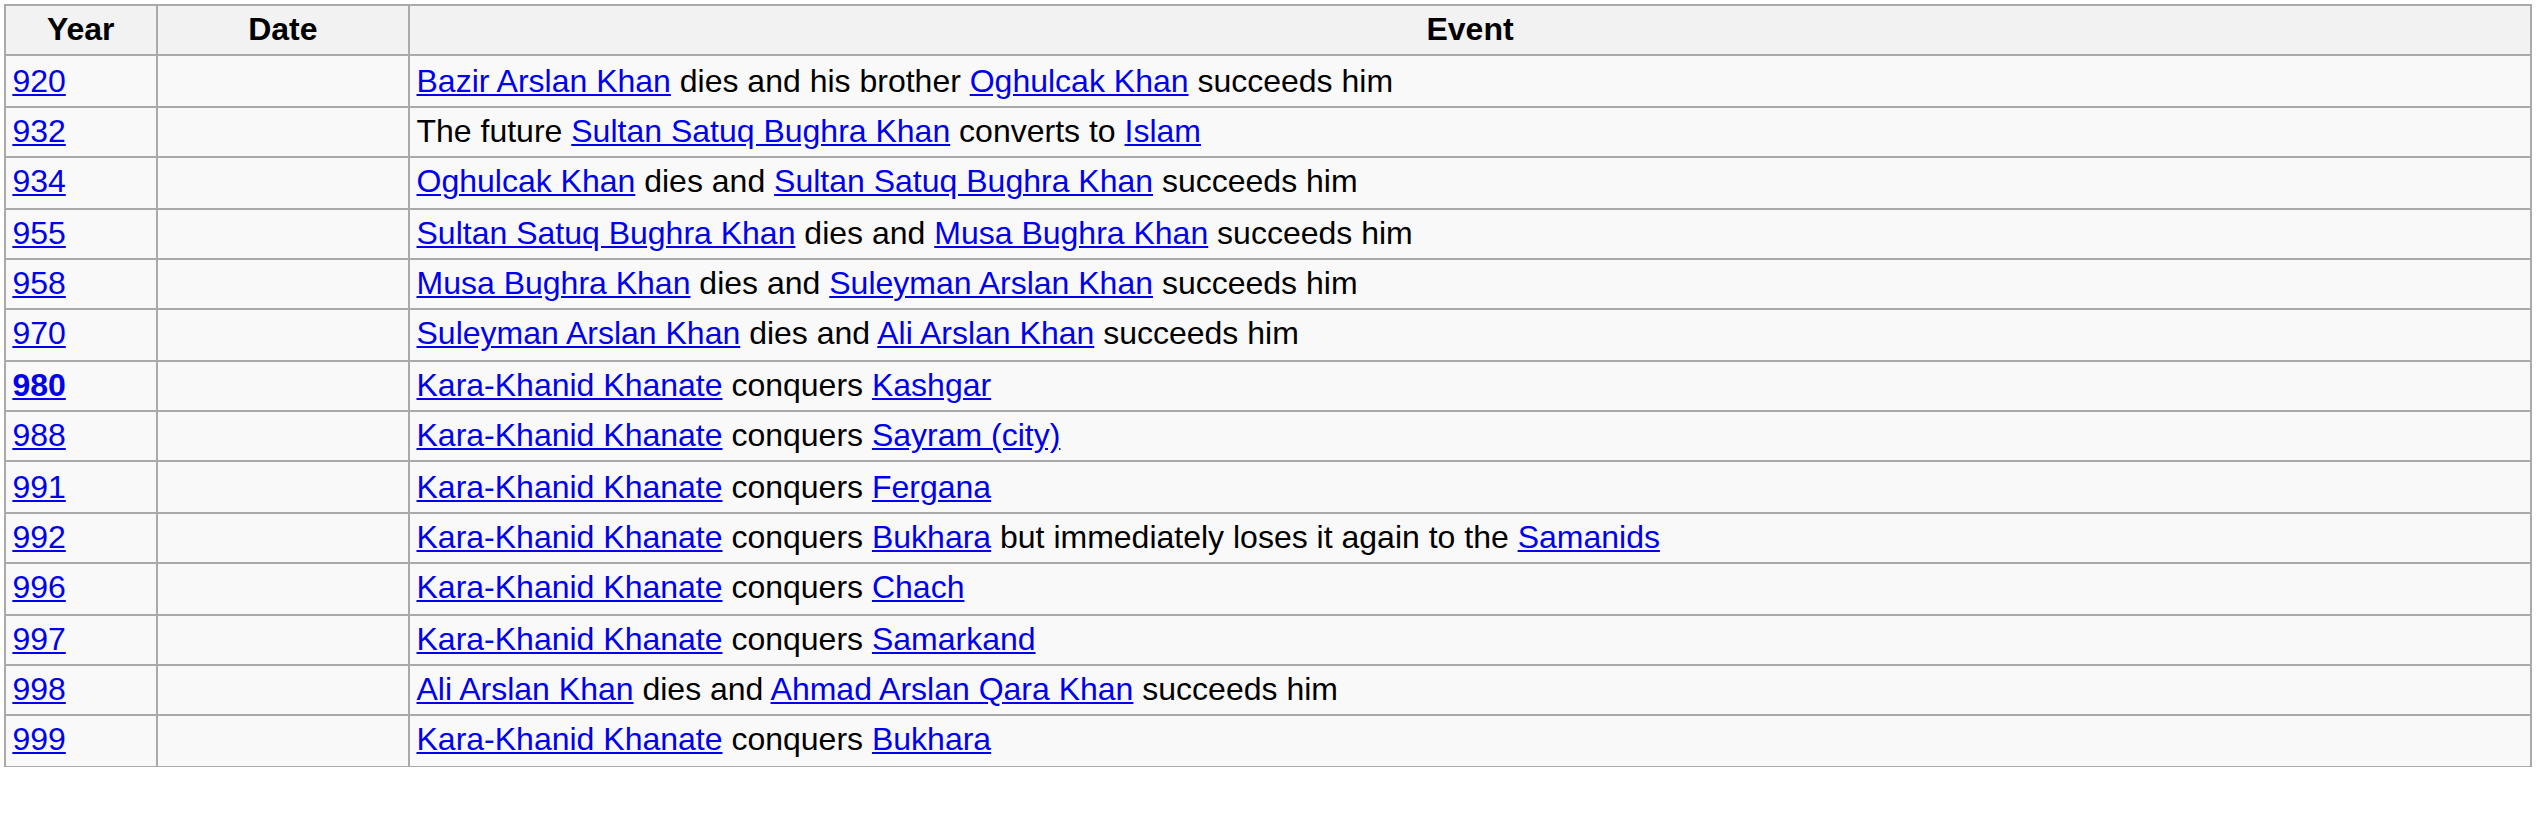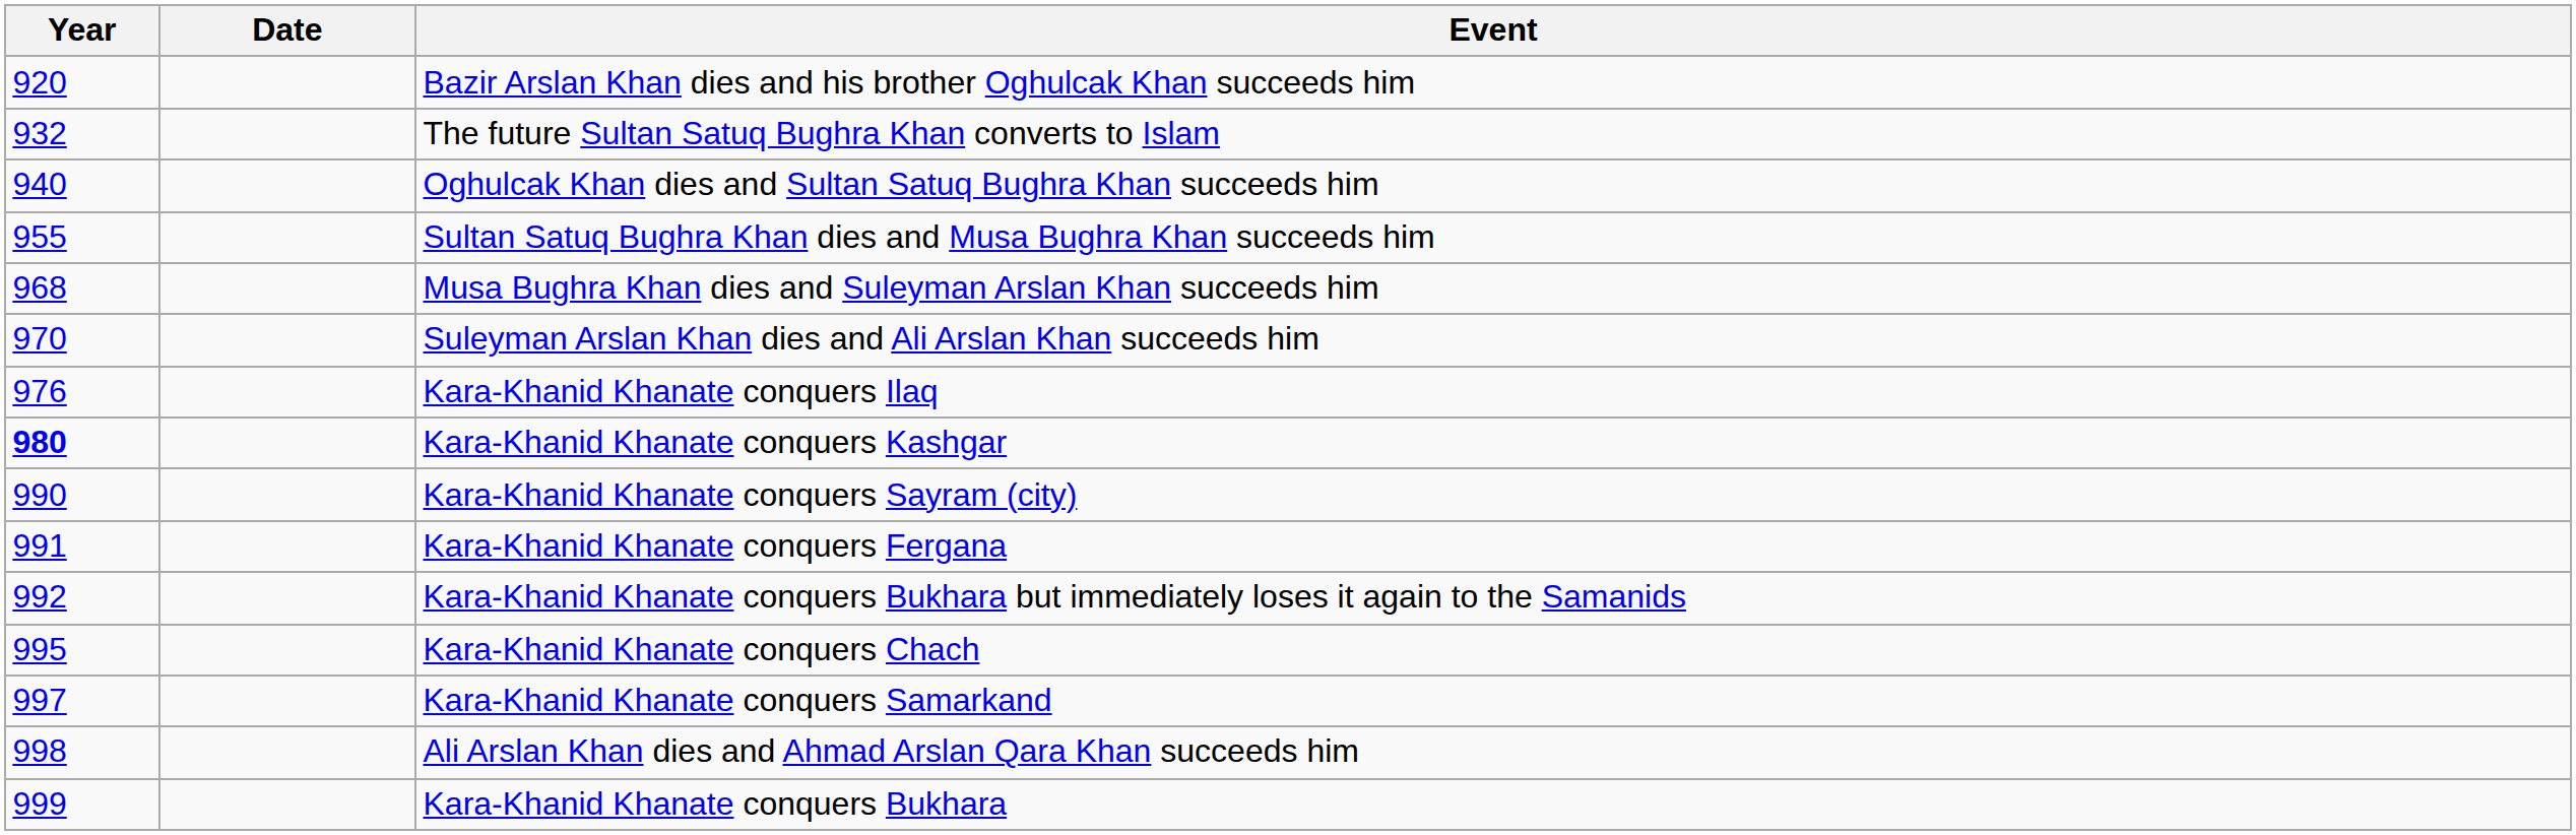 <table class="wikitable" style="width:100%;">
 <tr>
 <th style="width:6%">Year</th>
 <th style="width:10%">Date</th>
 <th>Event</th>
 </tr>
 <tr>
 <td><a href='#'>920</a></td>
 <td></td>
 <td><a href='#'>Bazir Arslan Khan</a> dies and his brother <a href='#'>Oghulcak Khan</a> succeeds him</td>
 </tr>
 <tr>
 <td><a href='#'>932</a></td>
 <td></td>
 <td>The future <a href='#'>Sultan Satuq Bughra Khan</a> converts to <a href='#'>Islam</a></td>
 </tr>
 <tr>
-<td><a href='#'>934</a></td>
+<td><a href='#'>940</a></td>
 <td></td>
 <td><a href='#'>Oghulcak Khan</a> dies and <a href='#'>Sultan Satuq Bughra Khan</a> succeeds him</td>
 </tr>
 <tr>
 <td><a href='#'>955</a></td>
 <td></td>
 <td><a href='#'>Sultan Satuq Bughra Khan</a> dies and <a href='#'>Musa Bughra Khan</a> succeeds him</td>
 </tr>
 <tr>
-<td><a href='#'>958</a></td>
+<td><a href='#'>968</a></td>
 <td></td>
 <td><a href='#'>Musa Bughra Khan</a> dies and <a href='#'>Suleyman Arslan Khan</a> succeeds him</td>
 </tr>
 <tr>
 <td><a href='#'>970</a></td>
 <td></td>
 <td><a href='#'>Suleyman Arslan Khan</a> dies and <a href='#'>Ali Arslan Khan</a> succeeds him</td>
 </tr>
 <tr>
+<td><a href='#'>976</a></td>
+<td></td>
+<td><a href='#'>Kara-Khanid Khanate</a> conquers <a href='#'>Ilaq</a></td>
+</tr>
+<tr>
 <td><strong><a href='#'>980</a></strong></td>
 <td></td>
 <td><a href='#'>Kara-Khanid Khanate</a> conquers <a href='#'>Kashgar</a></td>
 </tr>
 <tr>
-<td><a href='#'>988</a></td>
+<td><a href='#'>990</a></td>
 <td></td>
 <td><a href='#'>Kara-Khanid Khanate</a> conquers <a href='#'>Sayram (city)</a></td>
 </tr>
 <tr>
 <td><a href='#'>991</a></td>
 <td></td>
 <td><a href='#'>Kara-Khanid Khanate</a> conquers <a href='#'>Fergana</a></td>
 </tr>
 <tr>
 <td><a href='#'>992</a></td>
 <td></td>
 <td><a href='#'>Kara-Khanid Khanate</a> conquers <a href='#'>Bukhara</a> but immediately loses it again to the <a href='#'>Samanids</a></td>
 </tr>
 <tr>
-<td><a href='#'>996</a></td>
+<td><a href='#'>995</a></td>
 <td></td>
 <td><a href='#'>Kara-Khanid Khanate</a> conquers <a href='#'>Chach</a></td>
 </tr>
 <tr>
 <td><a href='#'>997</a></td>
 <td></td>
 <td><a href='#'>Kara-Khanid Khanate</a> conquers <a href='#'>Samarkand</a></td>
 </tr>
 <tr>
 <td><a href='#'>998</a></td>
 <td></td>
 <td><a href='#'>Ali Arslan Khan</a> dies and <a href='#'>Ahmad Arslan Qara Khan</a> succeeds him</td>
 </tr>
 <tr>
 <td><a href='#'>999</a></td>
 <td></td>
 <td><a href='#'>Kara-Khanid Khanate</a> conquers <a href='#'>Bukhara</a></td>
 </tr>
 </table>
